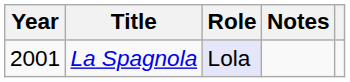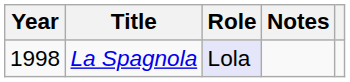 <table class="wikitable sortable">
 <tr>
 <th>Year</th>
 <th>Title</th>
 <th>Role</th>
 <th class="unsortable">Notes</th>
 <th></th>
 </tr>
 <tr>
-<td align = "center">2001</td>
+<td align = "center">1998</td>
 <td><em><a href='#'>La Spagnola</a></em></td>
 <td style="background: lavender;">Lola</td>
 <td></td>
 <td align = "center"></td>
 </tr>
 </table>
